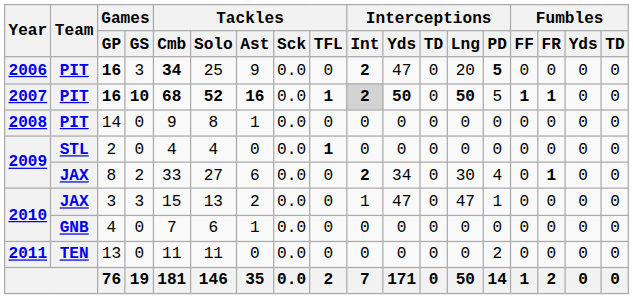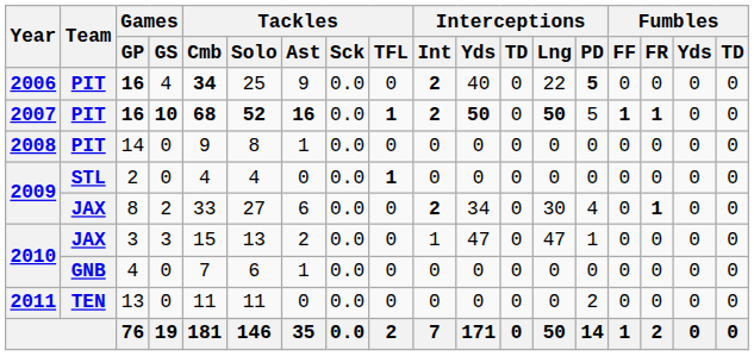 <table class="wikitable" style="text-align:center">
 <tr>
 <th rowspan="2">Year</th>
 <th rowspan="2">Team</th>
 <th colspan="2">Games</th>
 <th colspan="5">Tackles</th>
 <th colspan="5">Interceptions</th>
 <th colspan="4">Fumbles</th>
 </tr>
 <tr>
 <th>GP</th>
 <th>GS</th>
 <th>Cmb</th>
 <th>Solo</th>
 <th>Ast</th>
 <th>Sck</th>
 <th>TFL</th>
 <th>Int</th>
 <th>Yds</th>
 <th>TD</th>
 <th>Lng</th>
 <th>PD</th>
 <th>FF</th>
 <th>FR</th>
 <th>Yds</th>
 <th>TD</th>
 </tr>
 <tr>
 <th><a href='#'>2006</a></th>
 <th><a href='#'>PIT</a></th>
 <td><strong>16</strong></td>
-<td>3</td>
+<td>4</td>
 <td><strong>34</strong></td>
 <td>25</td>
 <td>9</td>
 <td>0.0</td>
 <td>0</td>
 <td><strong>2</strong></td>
-<td>47</td>
+<td>40</td>
 <td>0</td>
-<td>20</td>
+<td>22</td>
 <td><strong>5</strong></td>
 <td>0</td>
 <td>0</td>
 <td>0</td>
 <td>0</td>
 </tr>
 <tr>
 <th><a href='#'>2007</a></th>
 <th><a href='#'>PIT</a></th>
 <td><strong>16</strong></td>
 <td><strong>10</strong></td>
 <td><strong>68</strong></td>
 <td><strong>52</strong></td>
 <td><strong>16</strong></td>
 <td>0.0</td>
 <td><strong>1</strong></td>
-<td style="background: lightgrey;"><strong>2</strong></td>
+<td><strong>2</strong></td>
 <td><strong>50</strong></td>
 <td>0</td>
 <td><strong>50</strong></td>
 <td>5</td>
 <td><strong>1</strong></td>
 <td><strong>1</strong></td>
 <td>0</td>
 <td>0</td>
 </tr>
 <tr>
 <th><a href='#'>2008</a></th>
 <th><a href='#'>PIT</a></th>
 <td>14</td>
 <td>0</td>
 <td>9</td>
 <td>8</td>
 <td>1</td>
 <td>0.0</td>
 <td>0</td>
 <td>0</td>
 <td>0</td>
 <td>0</td>
 <td>0</td>
 <td>0</td>
 <td>0</td>
 <td>0</td>
 <td>0</td>
 <td>0</td>
 </tr>
 <tr>
 <th rowspan="2"><a href='#'>2009</a></th>
 <th><a href='#'>STL</a></th>
 <td>2</td>
 <td>0</td>
 <td>4</td>
 <td>4</td>
 <td>0</td>
 <td>0.0</td>
 <td><strong>1</strong></td>
 <td>0</td>
 <td>0</td>
 <td>0</td>
 <td>0</td>
 <td>0</td>
 <td>0</td>
 <td>0</td>
 <td>0</td>
 <td>0</td>
 </tr>
 <tr>
 <th><a href='#'>JAX</a></th>
 <td>8</td>
 <td>2</td>
 <td>33</td>
 <td>27</td>
 <td>6</td>
 <td>0.0</td>
 <td>0</td>
 <td><strong>2</strong></td>
 <td>34</td>
 <td>0</td>
 <td>30</td>
 <td>4</td>
 <td>0</td>
 <td><strong>1</strong></td>
 <td>0</td>
 <td>0</td>
 </tr>
 <tr>
 <th rowspan="2"><a href='#'>2010</a></th>
 <th><a href='#'>JAX</a></th>
 <td>3</td>
 <td>3</td>
 <td>15</td>
 <td>13</td>
 <td>2</td>
 <td>0.0</td>
 <td>0</td>
 <td>1</td>
 <td>47</td>
 <td>0</td>
 <td>47</td>
 <td>1</td>
 <td>0</td>
 <td>0</td>
 <td>0</td>
 <td>0</td>
 </tr>
 <tr>
 <th><a href='#'>GNB</a></th>
 <td>4</td>
 <td>0</td>
 <td>7</td>
 <td>6</td>
 <td>1</td>
 <td>0.0</td>
 <td>0</td>
 <td>0</td>
 <td>0</td>
 <td>0</td>
 <td>0</td>
 <td>0</td>
 <td>0</td>
 <td>0</td>
 <td>0</td>
 <td>0</td>
 </tr>
 <tr>
 <th><a href='#'>2011</a></th>
 <th><a href='#'>TEN</a></th>
 <td>13</td>
 <td>0</td>
 <td>11</td>
 <td>11</td>
 <td>0</td>
 <td>0.0</td>
 <td>0</td>
 <td>0</td>
 <td>0</td>
 <td>0</td>
 <td>0</td>
 <td>2</td>
 <td>0</td>
 <td>0</td>
 <td>0</td>
 <td>0</td>
 </tr>
 <tr>
 <th colspan="2"></th>
 <th>76</th>
 <th>19</th>
 <th>181</th>
 <th>146</th>
 <th>35</th>
 <th>0.0</th>
 <th>2</th>
 <th>7</th>
 <th>171</th>
 <th>0</th>
 <th>50</th>
 <th>14</th>
 <th>1</th>
 <th>2</th>
 <th>0</th>
 <th>0</th>
 </tr>
 </table>
